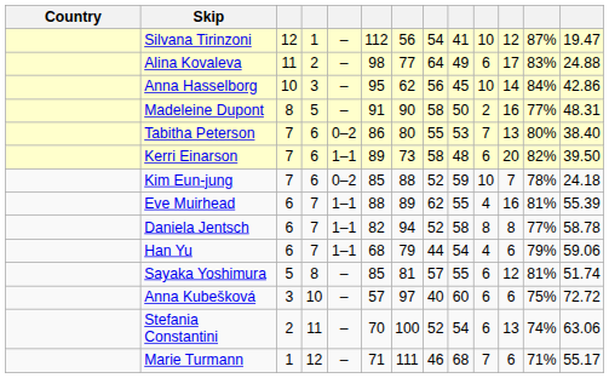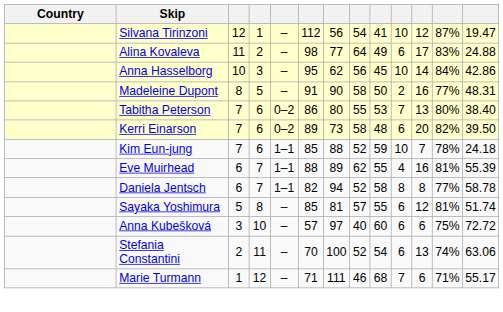 <table class=wikitable  style="text-align:center;">
 <tr>
 <th width=140>Country</th>
 <th width=140>Skip</th>
 <th width=20></th>
 <th width=20></th>
 <th width=30></th>
 <th width=20></th>
 <th width=20></th>
 <th width=20></th>
 <th width=20></th>
 <th width=20></th>
 <th width=20></th>
 <th width=20></th>
 <th width=20></th>
 </tr>
 <tr bgcolor=#ffffcc>
 <td style="text-align:left;"></td>
 <td style="text-align:left;"><a href='#'>Silvana Tirinzoni</a></td>
 <td>12</td>
 <td>1</td>
 <td>–</td>
 <td>112</td>
 <td>56</td>
 <td>54</td>
 <td>41</td>
 <td>10</td>
 <td>12</td>
 <td>87%</td>
 <td>19.47</td>
 </tr>
 <tr bgcolor=#ffffcc>
 <td style="text-align:left;"></td>
 <td style="text-align:left;"><a href='#'>Alina Kovaleva</a></td>
 <td>11</td>
 <td>2</td>
 <td>–</td>
 <td>98</td>
 <td>77</td>
 <td>64</td>
 <td>49</td>
 <td>6</td>
 <td>17</td>
 <td>83%</td>
 <td>24.88</td>
 </tr>
 <tr bgcolor=#ffffcc>
 <td style="text-align:left;"></td>
 <td style="text-align:left;"><a href='#'>Anna Hasselborg</a></td>
 <td>10</td>
 <td>3</td>
 <td>–</td>
 <td>95</td>
 <td>62</td>
 <td>56</td>
 <td>45</td>
 <td>10</td>
 <td>14</td>
 <td>84%</td>
 <td>42.86</td>
 </tr>
 <tr bgcolor=#ffffcc>
 <td style="text-align:left;"></td>
 <td style="text-align:left;"><a href='#'>Madeleine Dupont</a></td>
 <td>8</td>
 <td>5</td>
 <td>–</td>
 <td>91</td>
 <td>90</td>
 <td>58</td>
 <td>50</td>
 <td>2</td>
 <td>16</td>
 <td>77%</td>
 <td>48.31</td>
 </tr>
 <tr bgcolor=#ffffcc>
 <td style="text-align:left;"></td>
 <td style="text-align:left;"><a href='#'>Tabitha Peterson</a></td>
 <td>7</td>
 <td>6</td>
 <td>0–2</td>
 <td>86</td>
 <td>80</td>
 <td>55</td>
 <td>53</td>
 <td>7</td>
 <td>13</td>
 <td>80%</td>
 <td>38.40</td>
 </tr>
 <tr bgcolor=#ffffcc>
 <td style="text-align:left;"></td>
 <td style="text-align:left;"><a href='#'>Kerri Einarson</a></td>
 <td>7</td>
 <td>6</td>
-<td>1–1</td>
+<td>0–2</td>
 <td>89</td>
 <td>73</td>
 <td>58</td>
 <td>48</td>
 <td>6</td>
 <td>20</td>
 <td>82%</td>
 <td>39.50</td>
 </tr>
 <tr>
 <td style="text-align:left;"></td>
 <td style="text-align:left;"><a href='#'>Kim Eun-jung</a></td>
 <td>7</td>
 <td>6</td>
-<td>0–2</td>
+<td>1–1</td>
 <td>85</td>
 <td>88</td>
 <td>52</td>
 <td>59</td>
 <td>10</td>
 <td>7</td>
 <td>78%</td>
 <td>24.18</td>
 </tr>
 <tr>
 <td style="text-align:left;"></td>
 <td style="text-align:left;"><a href='#'>Eve Muirhead</a></td>
 <td>6</td>
 <td>7</td>
 <td>1–1</td>
 <td>88</td>
 <td>89</td>
 <td>62</td>
 <td>55</td>
 <td>4</td>
 <td>16</td>
 <td>81%</td>
 <td>55.39</td>
 </tr>
 <tr>
 <td style="text-align:left;"></td>
 <td style="text-align:left;"><a href='#'>Daniela Jentsch</a></td>
 <td>6</td>
 <td>7</td>
 <td>1–1</td>
 <td>82</td>
 <td>94</td>
 <td>52</td>
 <td>58</td>
 <td>8</td>
 <td>8</td>
 <td>77%</td>
 <td>58.78</td>
-</tr>
-<tr>
-<td style="text-align:left;"></td>
-<td style="text-align:left;"><a href='#'>Han Yu</a></td>
-<td>6</td>
-<td>7</td>
-<td>1–1</td>
-<td>68</td>
-<td>79</td>
-<td>44</td>
-<td>54</td>
-<td>4</td>
-<td>6</td>
-<td>79%</td>
-<td>59.06</td>
 </tr>
 <tr>
 <td style="text-align:left;"></td>
 <td style="text-align:left;"><a href='#'>Sayaka Yoshimura</a></td>
 <td>5</td>
 <td>8</td>
 <td>–</td>
 <td>85</td>
 <td>81</td>
 <td>57</td>
 <td>55</td>
 <td>6</td>
 <td>12</td>
 <td>81%</td>
 <td>51.74</td>
 </tr>
 <tr>
 <td style="text-align:left;"></td>
 <td style="text-align:left;"><a href='#'>Anna Kubešková</a></td>
 <td>3</td>
 <td>10</td>
 <td>–</td>
 <td>57</td>
 <td>97</td>
 <td>40</td>
 <td>60</td>
 <td>6</td>
 <td>6</td>
 <td>75%</td>
 <td>72.72</td>
 </tr>
 <tr>
 <td style="text-align:left;"></td>
 <td style="text-align:left;"><a href='#'>Stefania Constantini</a></td>
 <td>2</td>
 <td>11</td>
 <td>–</td>
 <td>70</td>
 <td>100</td>
 <td>52</td>
 <td>54</td>
 <td>6</td>
 <td>13</td>
 <td>74%</td>
 <td>63.06</td>
 </tr>
 <tr>
 <td style="text-align:left;"></td>
 <td style="text-align:left;"><a href='#'>Marie Turmann</a></td>
 <td>1</td>
 <td>12</td>
 <td>–</td>
 <td>71</td>
 <td>111</td>
 <td>46</td>
 <td>68</td>
 <td>7</td>
 <td>6</td>
 <td>71%</td>
 <td>55.17</td>
 </tr>
 </table>
